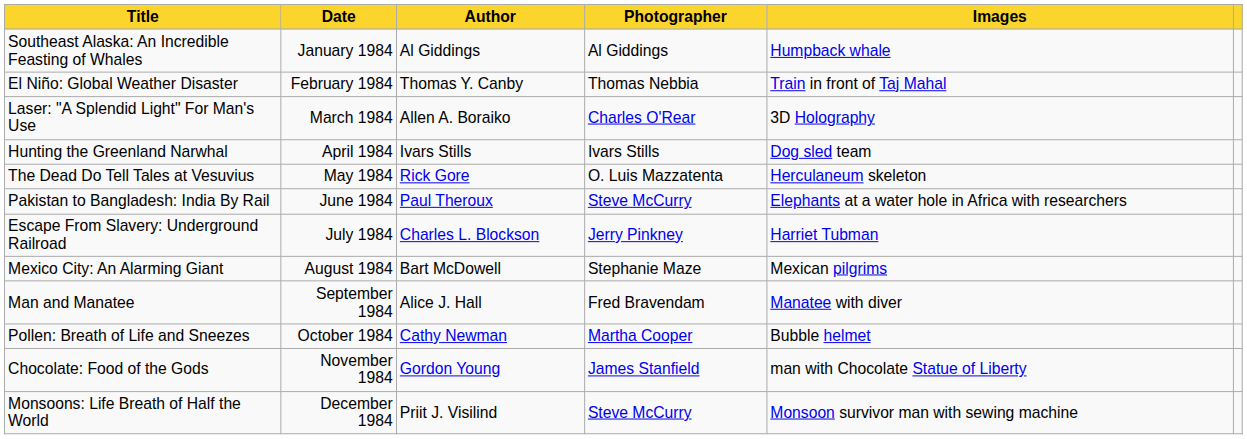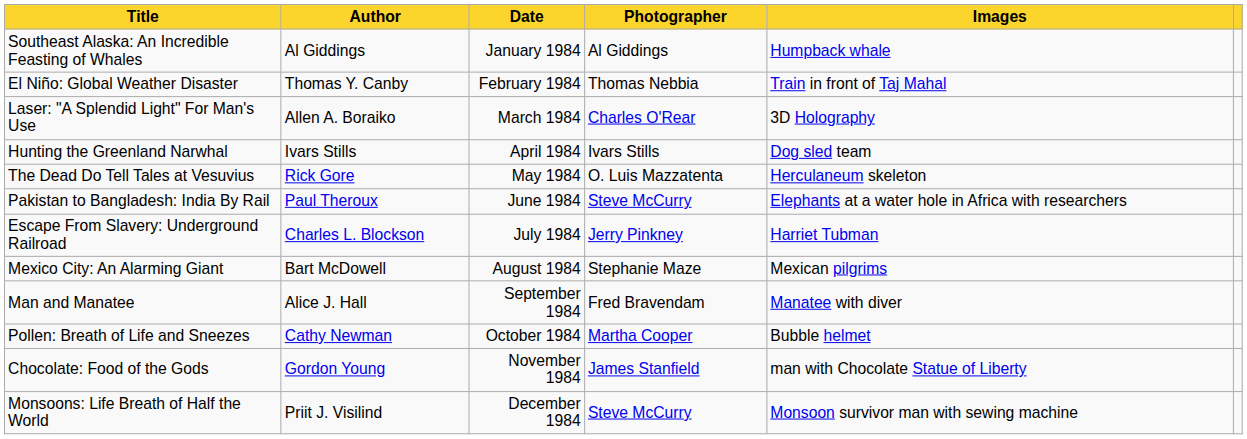 <table class="wikitable" style="width:100%">
 <tr>
 <th scope="col" style="background-color:#fbd42c;" width=275px>Title</th>
+<th scope="col" style="background-color:#fbd42c;">Author</th>
 <th scope="col" style="background-color:#fbd42c;" width=110>Date</th>
-<th scope="col" style="background-color:#fbd42c;">Author</th>
 <th scope="col" style="background-color:#fbd42c;">Photographer</th>
 <th scope="col" style="background-color:#fbd42c;">Images</th>
 <th scope="col" ! style="background-color:#fbd42c;"></th>
 </tr>
 <tr>
 <td scope="row">Southeast Alaska: An Incredible Feasting of Whales</td>
+<td>Al Giddings</td>
 <td style="text-align:right;">January 1984</td>
-<td>Al Giddings</td>
 <td>Al Giddings</td>
 <td><a href='#'>Humpback whale</a></td>
 <td></td>
 </tr>
 <tr>
 <td scope="row">El Niño: Global Weather Disaster</td>
+<td>Thomas Y. Canby</td>
 <td style="text-align:right;">February 1984</td>
-<td>Thomas Y. Canby</td>
 <td>Thomas Nebbia</td>
 <td><a href='#'>Train</a> in front of <a href='#'>Taj Mahal</a></td>
 <td></td>
 </tr>
 <tr>
 <td scope="row">Laser: "A Splendid Light" For Man's Use</td>
+<td>Allen A. Boraiko</td>
 <td style="text-align:right;">March 1984</td>
-<td>Allen A. Boraiko</td>
 <td><a href='#'>Charles O'Rear</a></td>
 <td>3D <a href='#'>Holography</a></td>
 <td></td>
 </tr>
 <tr>
 <td scope="row">Hunting the Greenland Narwhal</td>
+<td>Ivars Stills</td>
 <td style="text-align:right;">April  1984</td>
-<td>Ivars Stills</td>
 <td>Ivars Stills</td>
 <td><a href='#'>Dog sled</a> team</td>
 <td></td>
 </tr>
 <tr>
 <td scope="row">The Dead Do Tell Tales at Vesuvius</td>
+<td><a href='#'>Rick Gore</a></td>
 <td style="text-align:right;">May 1984</td>
-<td><a href='#'>Rick Gore</a></td>
 <td>O. Luis Mazzatenta</td>
 <td><a href='#'>Herculaneum</a> skeleton</td>
 <td></td>
 </tr>
 <tr>
 <td scope="row">Pakistan to Bangladesh: India By Rail</td>
+<td><a href='#'>Paul Theroux</a></td>
 <td style="text-align:right;">June 1984</td>
-<td><a href='#'>Paul Theroux</a></td>
 <td><a href='#'>Steve McCurry</a></td>
 <td><a href='#'>Elephants</a> at a water hole in Africa with researchers</td>
 <td></td>
 </tr>
 <tr>
 <td scope="row">Escape From Slavery: Underground Railroad</td>
+<td><a href='#'>Charles L. Blockson</a></td>
 <td style="text-align:right;">July 1984</td>
-<td><a href='#'>Charles L. Blockson</a></td>
 <td><a href='#'>Jerry Pinkney</a></td>
 <td><a href='#'>Harriet Tubman</a></td>
 <td></td>
 </tr>
 <tr>
 <td scope="row">Mexico City: An Alarming Giant</td>
+<td>Bart McDowell</td>
 <td style="text-align:right;">August 1984</td>
-<td>Bart McDowell</td>
 <td>Stephanie Maze</td>
 <td>Mexican <a href='#'>pilgrims</a></td>
 <td></td>
 </tr>
 <tr>
 <td scope="row">Man and Manatee</td>
+<td>Alice J. Hall</td>
 <td style="text-align:right;">September 1984</td>
-<td>Alice J. Hall</td>
 <td>Fred Bravendam</td>
 <td><a href='#'>Manatee</a> with diver</td>
 <td></td>
 </tr>
 <tr>
 <td scope="row">Pollen: Breath of Life and Sneezes</td>
+<td><a href='#'>Cathy Newman</a></td>
 <td style="text-align:right;">October 1984</td>
-<td><a href='#'>Cathy Newman</a></td>
 <td><a href='#'>Martha Cooper</a></td>
 <td>Bubble <a href='#'>helmet</a></td>
 <td></td>
 </tr>
 <tr>
 <td scope="row">Chocolate: Food of the Gods</td>
+<td><a href='#'>Gordon Young</a></td>
 <td style="text-align:right;">November 1984</td>
-<td><a href='#'>Gordon Young</a></td>
 <td><a href='#'>James Stanfield</a></td>
 <td>man with Chocolate <a href='#'>Statue of Liberty</a></td>
 <td></td>
 </tr>
 <tr>
 <td scope="row">Monsoons: Life Breath of Half the World</td>
+<td>Priit J. Visilind</td>
 <td style="text-align:right;">December 1984</td>
-<td>Priit J. Visilind</td>
 <td><a href='#'>Steve McCurry</a></td>
 <td><a href='#'>Monsoon</a> survivor man with sewing machine</td>
 <td></td>
 </tr>
 </table>
